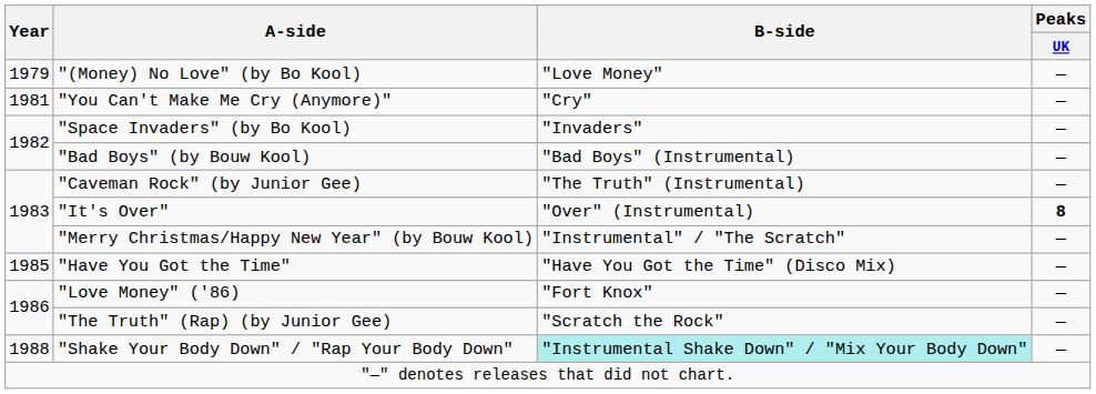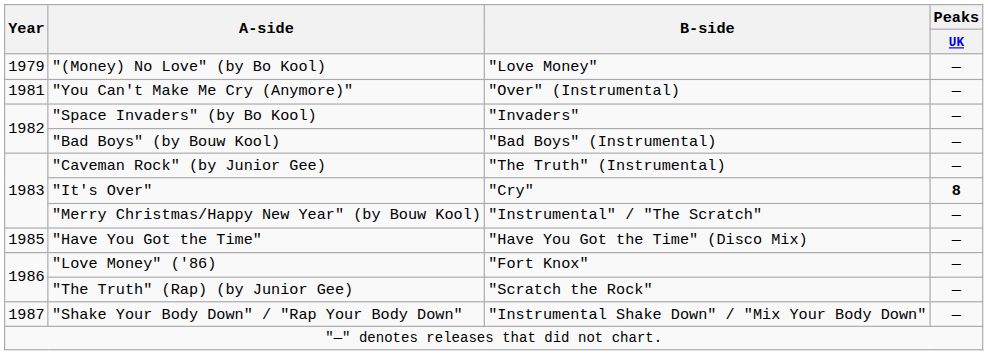 <table class="wikitable">
 <tr>
 <th rowspan="2">Year</th>
 <th rowspan="2">A-side</th>
 <th rowspan="2">B-side</th>
 <th>Peaks</th>
 </tr>
 <tr>
 <th><small><a href='#'>UK</a></small><br></th>
 </tr>
 <tr>
 <td>1979</td>
 <td>"(Money) No Love" (by Bo Kool)</td>
 <td>"Love Money"</td>
 <td style="text-align:center;">—</td>
 </tr>
 <tr>
 <td>1981</td>
 <td>"You Can't Make Me Cry (Anymore)"</td>
-<td>"Cry"</td>
+<td>"Over" (Instrumental)</td>
 <td style="text-align:center;">—</td>
 </tr>
 <tr>
 <td rowspan="2">1982</td>
 <td>"Space Invaders" (by Bo Kool)</td>
 <td>"Invaders"</td>
 <td style="text-align:center;">—</td>
 </tr>
 <tr>
 <td>"Bad Boys" (by Bouw Kool)</td>
 <td>"Bad Boys" (Instrumental)</td>
 <td style="text-align:center;">—</td>
 </tr>
 <tr>
 <td rowspan="3">1983</td>
 <td>"Caveman Rock" (by Junior Gee)</td>
 <td>"The Truth" (Instrumental)</td>
 <td style="text-align:center;">—</td>
 </tr>
 <tr>
 <td>"It's Over"</td>
-<td>"Over" (Instrumental)</td>
+<td>"Cry"</td>
 <td style="text-align:center;"><strong>8</strong></td>
 </tr>
 <tr>
 <td>"Merry Christmas/Happy New Year" (by Bouw Kool)</td>
 <td>"Instrumental" / "The Scratch"</td>
 <td style="text-align:center;">—</td>
 </tr>
 <tr>
 <td>1985</td>
 <td>"Have You Got the Time"</td>
 <td>"Have You Got the Time" (Disco Mix)</td>
 <td style="text-align:center;">—</td>
 </tr>
 <tr>
 <td rowspan="2">1986</td>
 <td>"Love Money" ('86)</td>
 <td>"Fort Knox"</td>
 <td style="text-align:center;">—</td>
 </tr>
 <tr>
 <td>"The Truth" (Rap) (by Junior Gee)</td>
 <td>"Scratch the Rock"</td>
 <td style="text-align:center;">—</td>
 </tr>
 <tr>
-<td>1988</td>
+<td>1987</td>
 <td>"Shake Your Body Down" / "Rap Your Body Down"</td>
-<td style="background: paleturquoise;">"Instrumental Shake Down" / "Mix Your Body Down"</td>
+<td>"Instrumental Shake Down" / "Mix Your Body Down"</td>
 <td style="text-align:center;">—</td>
 </tr>
 <tr>
 <td colspan="6" style="text-align:center; font-size:9pt;">"—" denotes releases that did not chart.</td>
 </tr>
 </table>
